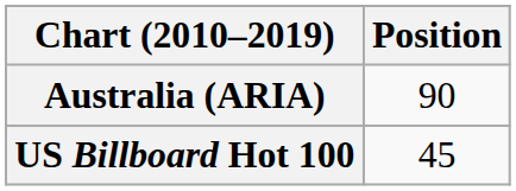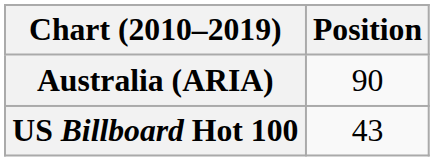 <table class="wikitable plainrowheaders sortable" style="text-align:center">
 <tr>
 <th scope="col">Chart (2010–2019)</th>
 <th scope="col">Position</th>
 </tr>
 <tr>
 <th scope="row">Australia (ARIA)</th>
 <td>90</td>
 </tr>
 <tr>
 <th scope="row">US <em>Billboard</em> Hot 100</th>
-<td>45</td>
+<td>43</td>
 </tr>
 </table>
